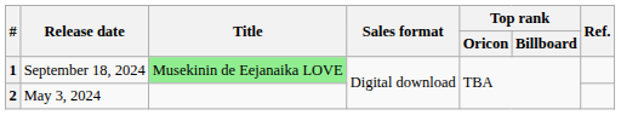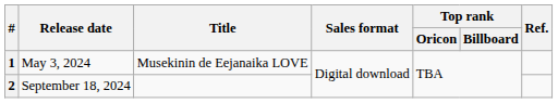 <table class="wikitable" style="font-size:small">
 <tr>
 <th rowspan="2">#</th>
 <th rowspan="2">Release date</th>
 <th rowspan="2">Title</th>
 <th rowspan="2">Sales format</th>
 <th colspan="2">Top rank</th>
 <th rowspan="2">Ref.</th>
 </tr>
 <tr>
 <th>Oricon</th>
 <th>Billboard</th>
 </tr>
 <tr>
 <th>1</th>
-<td>September 18, 2024</td>
-<td style="background: lightgreen;">Musekinin de Eejanaika LOVE</td>
+<td>May 3, 2024</td>
+<td>Musekinin de Eejanaika LOVE</td>
 <td rowspan="2">Digital download</td>
 <td colspan="2" rowspan="2">TBA</td>
 <td></td>
 </tr>
 <tr>
 <th>2</th>
-<td>May 3, 2024</td>
+<td>September 18, 2024</td>
 <td></td>
 <td></td>
 </tr>
 </table>
